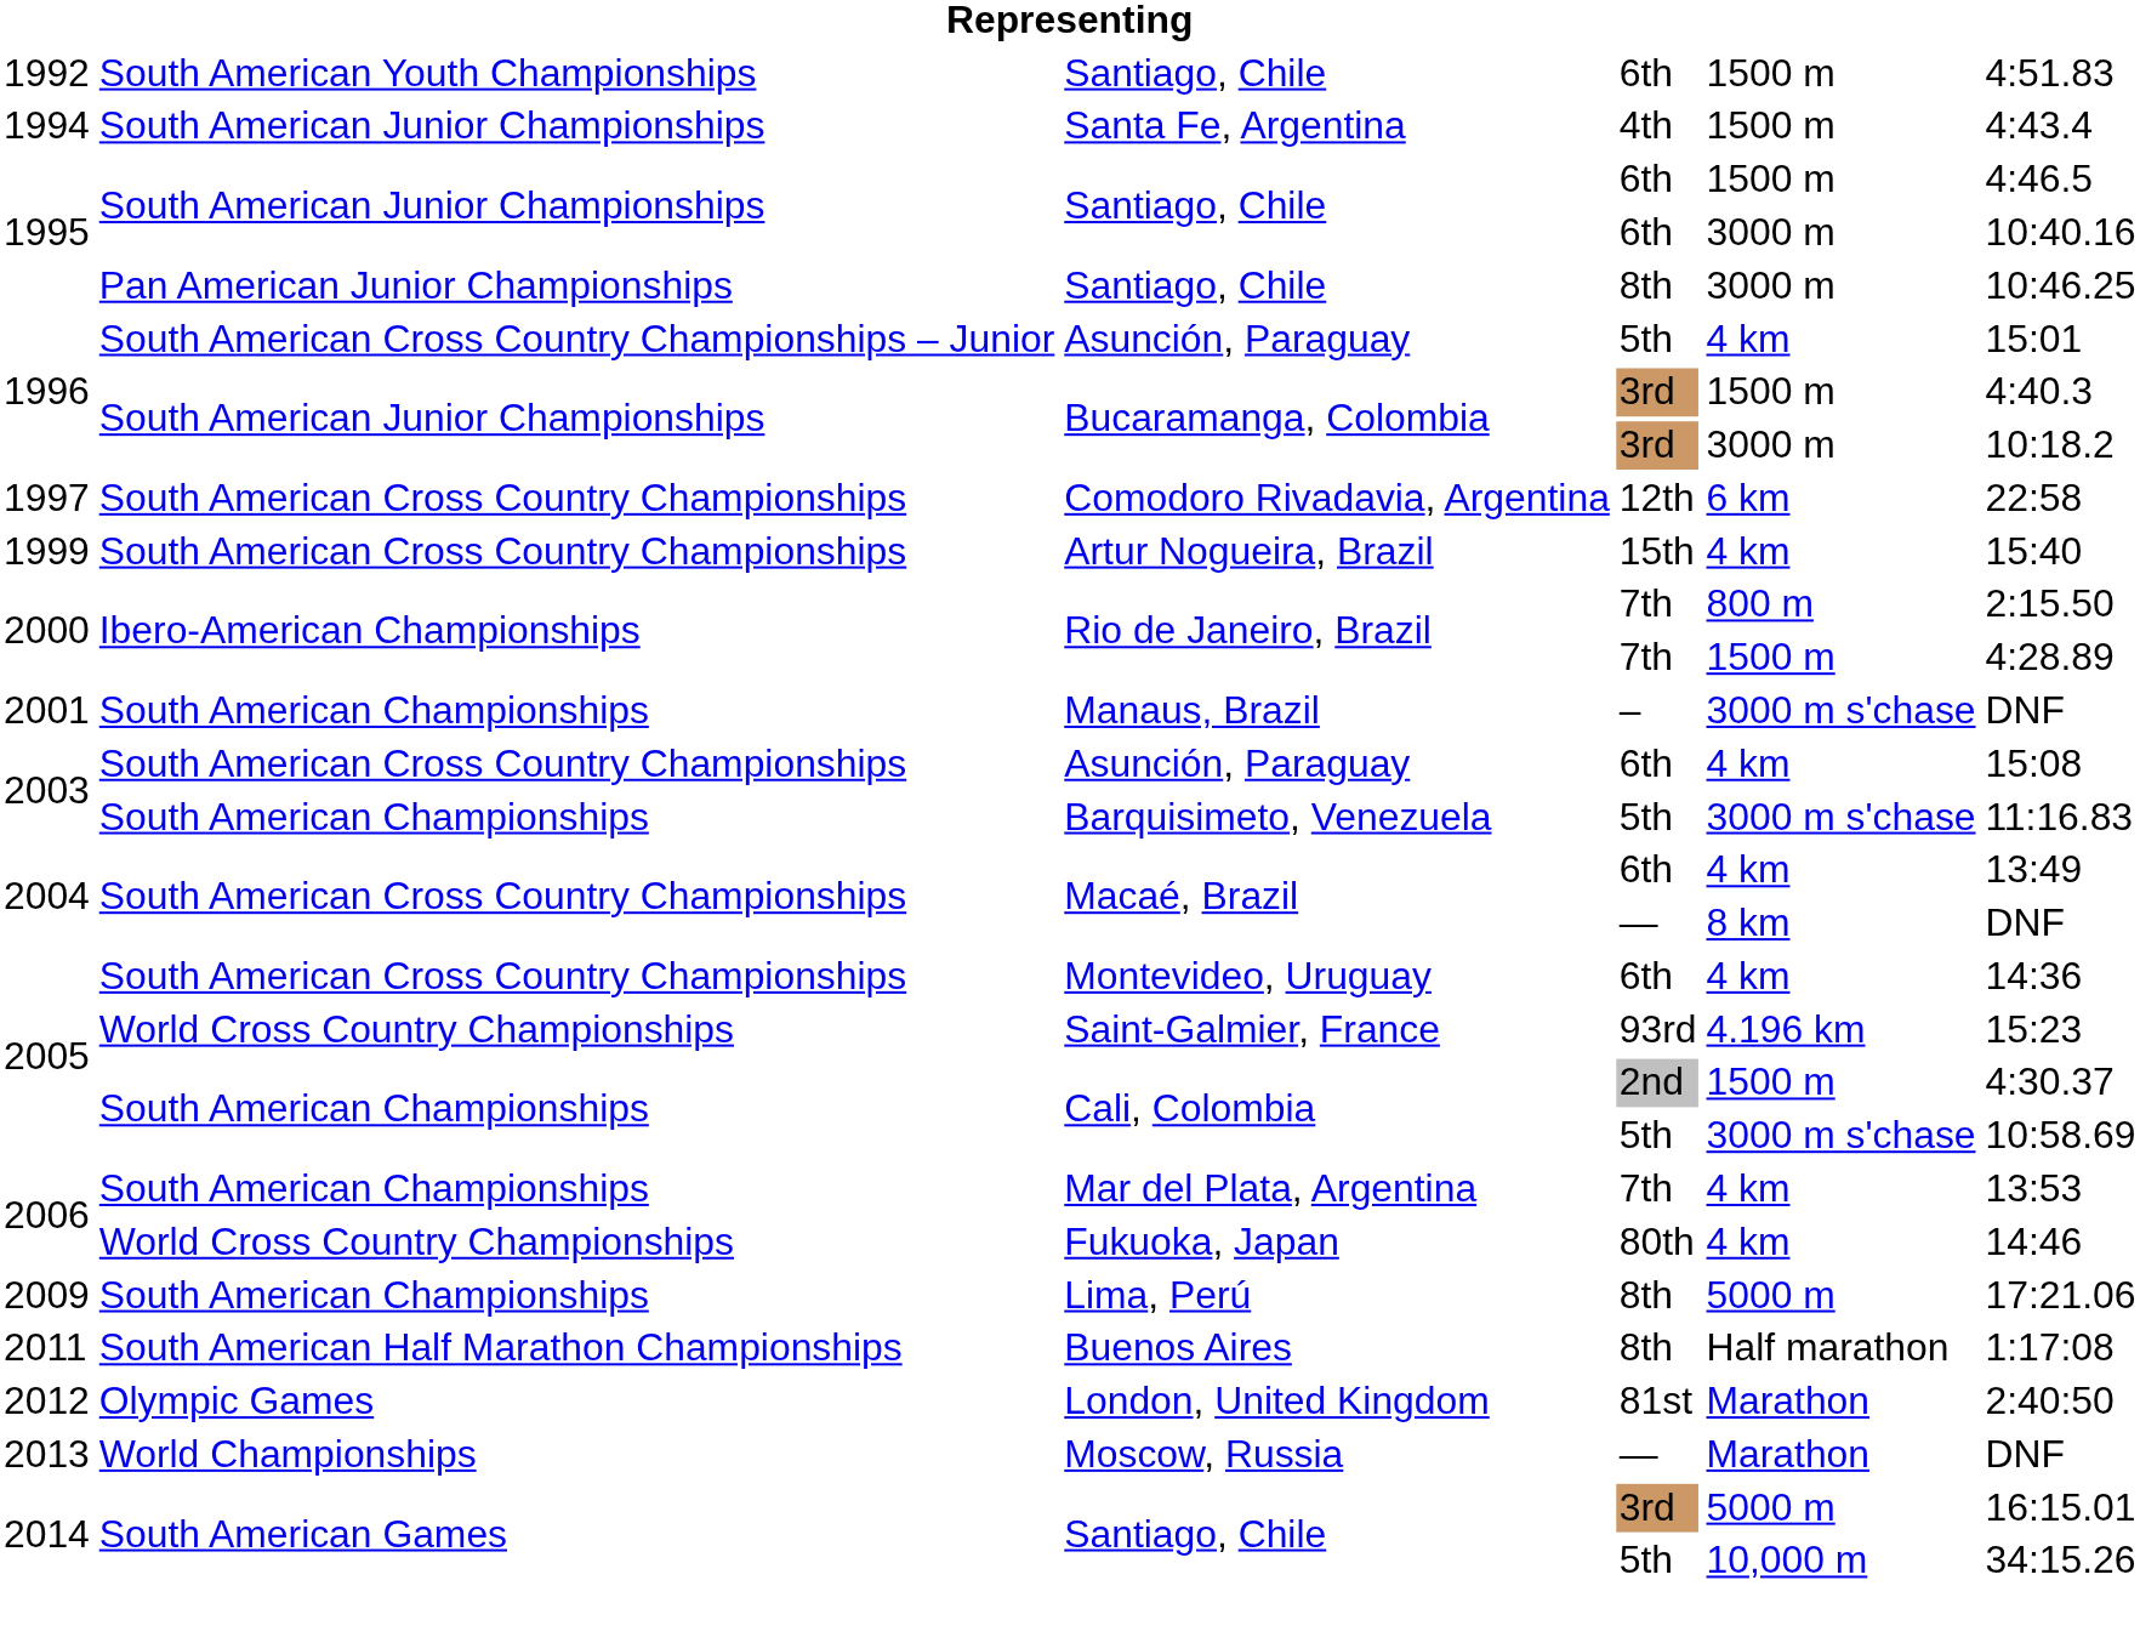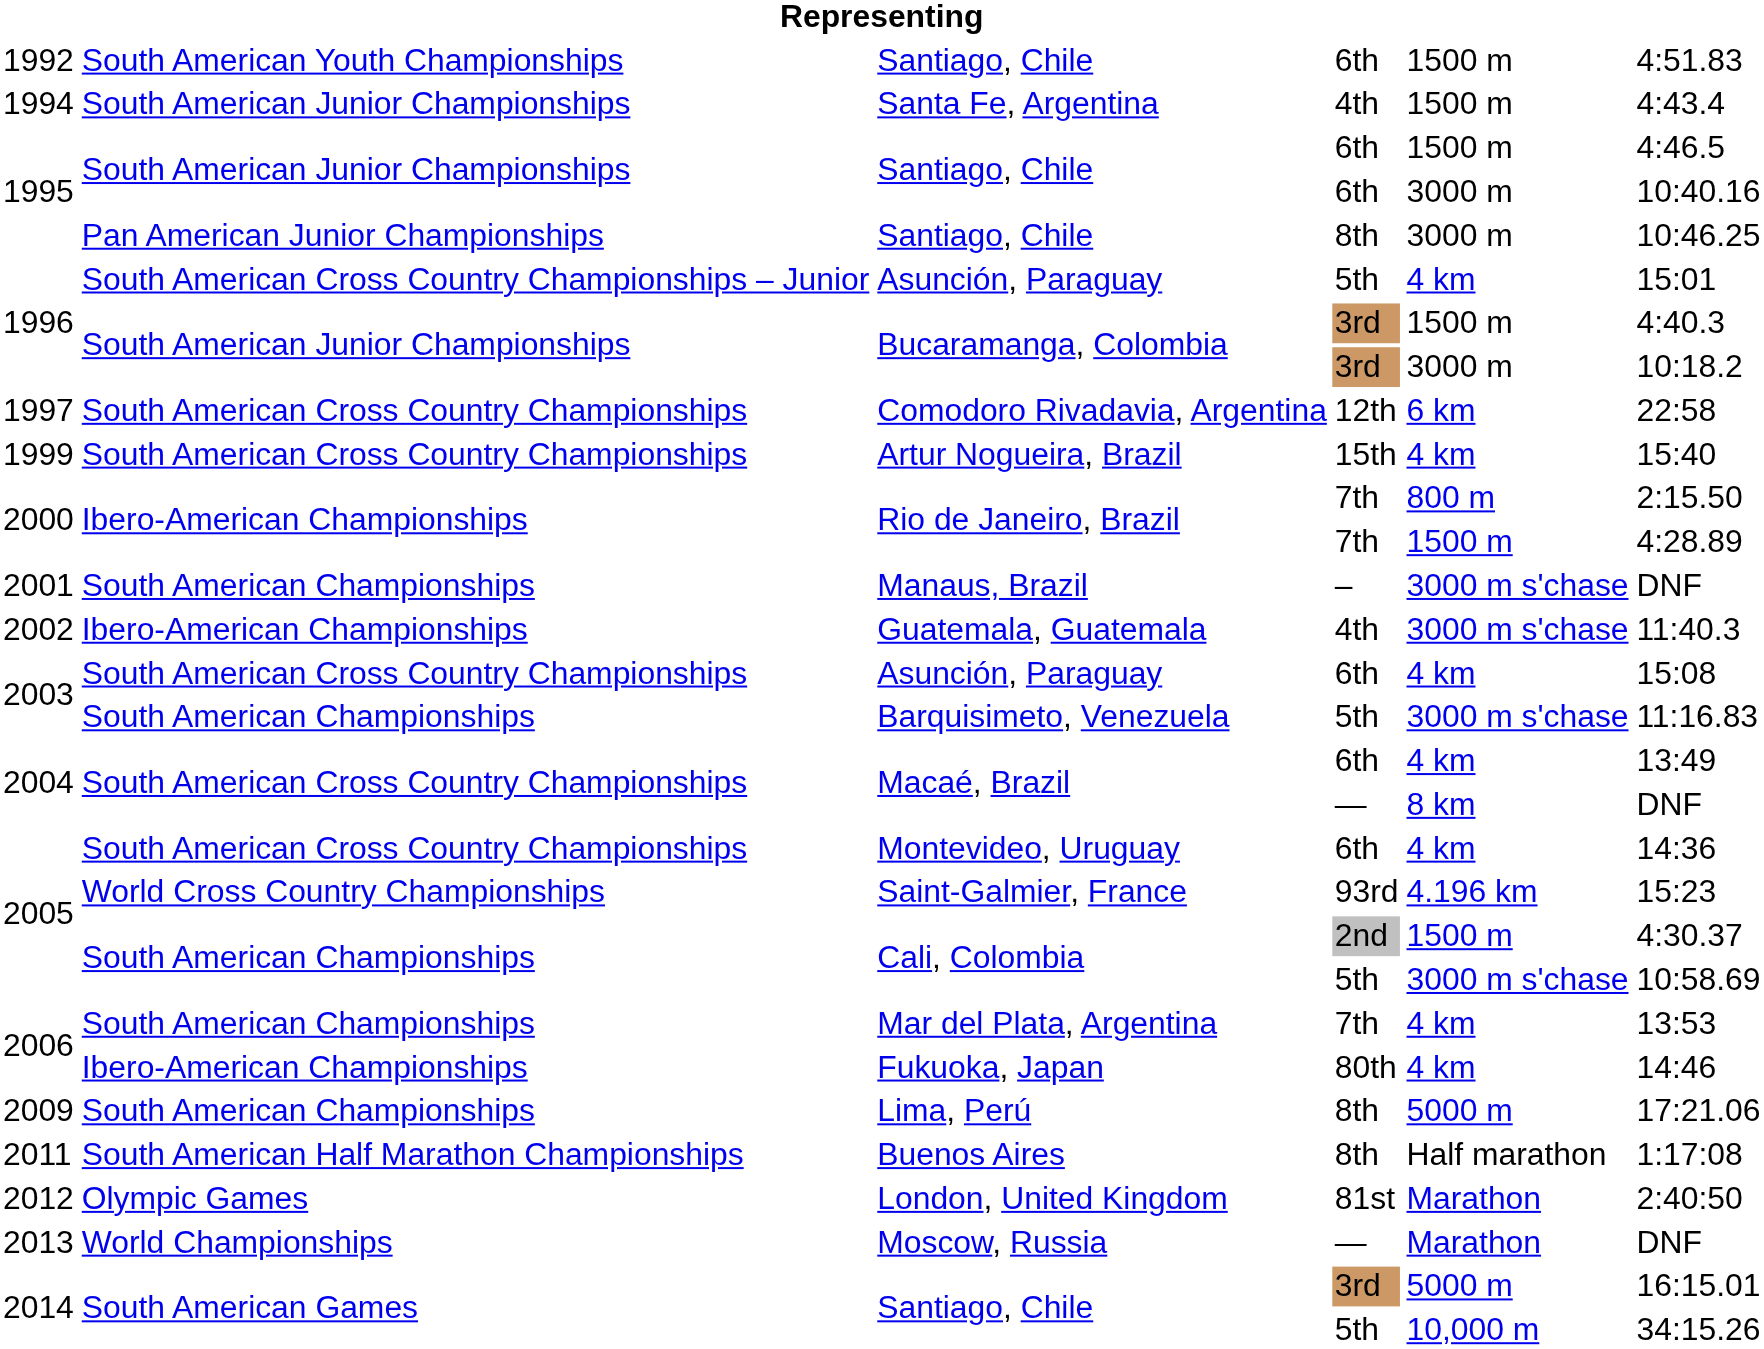 <table>
 <tr>
 <th colspan="6">Representing </th>
 </tr>
 <tr>
 <td>1992</td>
 <td><a href='#'>South American Youth Championships</a></td>
 <td><a href='#'>Santiago</a>, <a href='#'>Chile</a></td>
 <td>6th</td>
 <td>1500 m</td>
 <td>4:51.83</td>
 </tr>
 <tr>
 <td>1994</td>
 <td><a href='#'>South American Junior Championships</a></td>
 <td><a href='#'>Santa Fe</a>, <a href='#'>Argentina</a></td>
 <td>4th</td>
 <td>1500 m</td>
 <td>4:43.4</td>
 </tr>
 <tr>
 <td rowspan=3>1995</td>
 <td rowspan=2><a href='#'>South American Junior Championships</a></td>
 <td rowspan=2><a href='#'>Santiago</a>, <a href='#'>Chile</a></td>
 <td>6th</td>
 <td>1500 m</td>
 <td>4:46.5</td>
 </tr>
 <tr>
 <td>6th</td>
 <td>3000 m</td>
 <td>10:40.16</td>
 </tr>
 <tr>
 <td><a href='#'>Pan American Junior Championships</a></td>
 <td><a href='#'>Santiago</a>, <a href='#'>Chile</a></td>
 <td>8th</td>
 <td>3000 m</td>
 <td>10:46.25</td>
 </tr>
 <tr>
 <td rowspan=3>1996</td>
 <td><a href='#'>South American Cross Country Championships – Junior</a></td>
 <td><a href='#'>Asunción</a>, <a href='#'>Paraguay</a></td>
 <td>5th</td>
 <td><a href='#'>4 km</a></td>
 <td>15:01</td>
 </tr>
 <tr>
 <td rowspan=2><a href='#'>South American Junior Championships</a></td>
 <td rowspan=2><a href='#'>Bucaramanga</a>, <a href='#'>Colombia</a></td>
 <td bgcolor="cc9966">3rd</td>
 <td>1500 m</td>
 <td>4:40.3</td>
 </tr>
 <tr>
 <td bgcolor="cc9966">3rd</td>
 <td>3000 m</td>
 <td>10:18.2</td>
 </tr>
 <tr>
 <td>1997</td>
 <td><a href='#'>South American Cross Country Championships</a></td>
 <td><a href='#'>Comodoro Rivadavia</a>, <a href='#'>Argentina</a></td>
 <td>12th</td>
 <td><a href='#'>6 km</a></td>
 <td>22:58</td>
 </tr>
 <tr>
 <td>1999</td>
 <td><a href='#'>South American Cross Country Championships</a></td>
 <td><a href='#'>Artur Nogueira</a>, <a href='#'>Brazil</a></td>
 <td>15th</td>
 <td><a href='#'>4 km</a></td>
 <td>15:40</td>
 </tr>
 <tr>
 <td rowspan=2>2000</td>
 <td rowspan=2><a href='#'>Ibero-American Championships</a></td>
 <td rowspan=2><a href='#'>Rio de Janeiro</a>, <a href='#'>Brazil</a></td>
 <td>7th</td>
 <td><a href='#'>800 m</a></td>
 <td>2:15.50</td>
 </tr>
 <tr>
 <td>7th</td>
 <td><a href='#'>1500 m</a></td>
 <td>4:28.89</td>
 </tr>
 <tr>
 <td>2001</td>
 <td><a href='#'>South American Championships</a></td>
 <td><a href='#'>Manaus, Brazil</a></td>
 <td>–</td>
 <td><a href='#'>3000 m s'chase</a></td>
 <td>DNF</td>
 </tr>
 <tr>
+<td>2002</td>
+<td><a href='#'>Ibero-American Championships</a></td>
+<td><a href='#'>Guatemala</a>, <a href='#'>Guatemala</a></td>
+<td>4th</td>
+<td><a href='#'>3000 m s'chase</a></td>
+<td>11:40.3</td>
+</tr>
+<tr>
 <td rowspan=2>2003</td>
 <td><a href='#'>South American Cross Country Championships</a></td>
 <td><a href='#'>Asunción</a>, <a href='#'>Paraguay</a></td>
 <td>6th</td>
 <td><a href='#'>4 km</a></td>
 <td>15:08</td>
 </tr>
 <tr>
 <td><a href='#'>South American Championships</a></td>
 <td><a href='#'>Barquisimeto</a>, <a href='#'>Venezuela</a></td>
 <td>5th</td>
 <td><a href='#'>3000 m s'chase</a></td>
 <td>11:16.83</td>
 </tr>
 <tr>
 <td rowspan=2>2004</td>
 <td rowspan=2><a href='#'>South American Cross Country Championships</a></td>
 <td rowspan=2><a href='#'>Macaé</a>, <a href='#'>Brazil</a></td>
 <td>6th</td>
 <td><a href='#'>4 km</a></td>
 <td>13:49</td>
 </tr>
 <tr>
 <td>—</td>
 <td><a href='#'>8 km</a></td>
 <td>DNF</td>
 </tr>
 <tr>
 <td rowspan=4>2005</td>
 <td><a href='#'>South American Cross Country Championships</a></td>
 <td><a href='#'>Montevideo</a>, <a href='#'>Uruguay</a></td>
 <td>6th</td>
 <td><a href='#'>4 km</a></td>
 <td>14:36</td>
 </tr>
 <tr>
 <td><a href='#'>World Cross Country Championships</a></td>
 <td><a href='#'>Saint-Galmier</a>, <a href='#'>France</a></td>
 <td>93rd</td>
 <td><a href='#'>4.196 km</a></td>
 <td>15:23</td>
 </tr>
 <tr>
 <td rowspan=2><a href='#'>South American Championships</a></td>
 <td rowspan=2><a href='#'>Cali</a>, <a href='#'>Colombia</a></td>
 <td bgcolor=silver>2nd</td>
 <td><a href='#'>1500 m</a></td>
 <td>4:30.37</td>
 </tr>
 <tr>
 <td>5th</td>
 <td><a href='#'>3000 m s'chase</a></td>
 <td>10:58.69</td>
 </tr>
 <tr>
 <td rowspan=2>2006</td>
 <td><a href='#'>South American Championships</a></td>
 <td><a href='#'>Mar del Plata</a>, <a href='#'>Argentina</a></td>
 <td>7th</td>
 <td><a href='#'>4 km</a></td>
 <td>13:53</td>
 </tr>
 <tr>
-<td><a href='#'>World Cross Country Championships</a></td>
+<td><a href='#'>Ibero-American Championships</a></td>
 <td><a href='#'>Fukuoka</a>, <a href='#'>Japan</a></td>
 <td>80th</td>
 <td><a href='#'>4 km</a></td>
 <td>14:46</td>
 </tr>
 <tr>
 <td>2009</td>
 <td><a href='#'>South American Championships</a></td>
 <td><a href='#'>Lima</a>, <a href='#'>Perú</a></td>
 <td>8th</td>
 <td><a href='#'>5000 m</a></td>
 <td>17:21.06</td>
 </tr>
 <tr>
 <td>2011</td>
 <td><a href='#'>South American Half Marathon Championships</a></td>
 <td><a href='#'>Buenos Aires</a></td>
 <td>8th</td>
 <td>Half marathon</td>
 <td>1:17:08</td>
 </tr>
 <tr>
 <td>2012</td>
 <td><a href='#'>Olympic Games</a></td>
 <td><a href='#'>London</a>, <a href='#'>United Kingdom</a></td>
 <td>81st</td>
 <td><a href='#'>Marathon</a></td>
 <td>2:40:50</td>
 </tr>
 <tr>
 <td>2013</td>
 <td><a href='#'>World Championships</a></td>
 <td><a href='#'>Moscow</a>, <a href='#'>Russia</a></td>
 <td>—</td>
 <td><a href='#'>Marathon</a></td>
 <td>DNF</td>
 </tr>
 <tr>
 <td rowspan=2>2014</td>
 <td rowspan=2><a href='#'>South American Games</a></td>
 <td rowspan=2><a href='#'>Santiago</a>, <a href='#'>Chile</a></td>
 <td bgcolor="cc9966">3rd</td>
 <td><a href='#'>5000 m</a></td>
 <td>16:15.01</td>
 </tr>
 <tr>
 <td>5th</td>
 <td><a href='#'>10,000 m</a></td>
 <td>34:15.26</td>
 </tr>
 </table>
